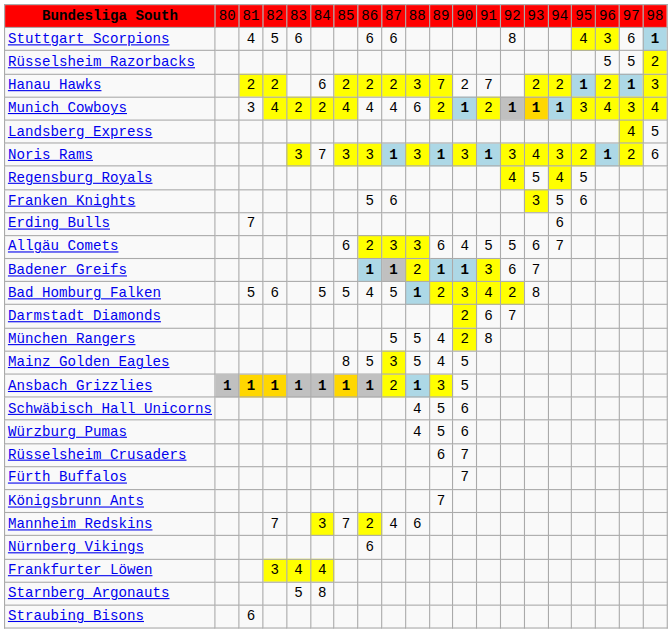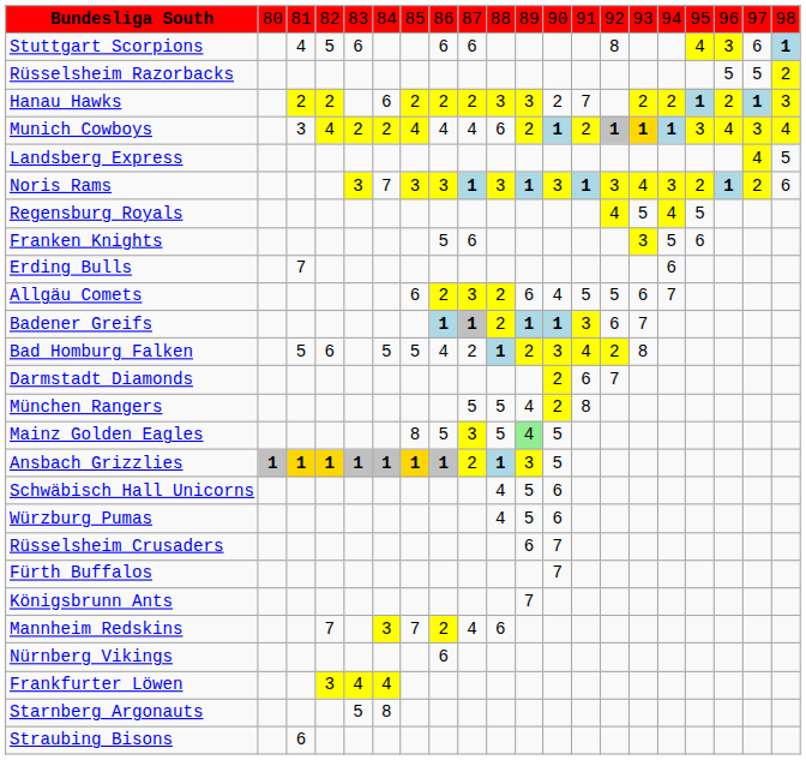 <table class="wikitable" style="text-align:center">
 <tr style="background:red">
 <td><strong>Bundesliga South</strong></td>
 <td>80</td>
 <td>81</td>
 <td>82</td>
 <td>83</td>
 <td>84</td>
 <td>85</td>
 <td>86</td>
 <td>87</td>
 <td>88</td>
 <td>89</td>
 <td>90</td>
 <td>91</td>
 <td>92</td>
 <td>93</td>
 <td>94</td>
 <td>95</td>
 <td>96</td>
 <td>97</td>
 <td>98</td>
 </tr>
 <tr>
 <td style="text-align:left"><a href='#'>Stuttgart Scorpions</a></td>
 <td></td>
 <td>4</td>
 <td>5</td>
 <td>6</td>
 <td></td>
 <td></td>
 <td>6</td>
 <td>6</td>
 <td></td>
 <td></td>
 <td></td>
 <td></td>
 <td>8</td>
 <td></td>
 <td></td>
 <td style="background:yellow">4</td>
 <td style="background:yellow">3</td>
 <td>6</td>
 <td style="background:lightblue"><strong>1</strong></td>
 </tr>
 <tr>
 <td style="text-align:left"><a href='#'>Rüsselsheim Razorbacks</a></td>
 <td></td>
 <td></td>
 <td></td>
 <td></td>
 <td></td>
 <td></td>
 <td></td>
 <td></td>
 <td></td>
 <td></td>
 <td></td>
 <td></td>
 <td></td>
 <td></td>
 <td></td>
 <td></td>
 <td>5</td>
 <td>5</td>
 <td style="background:yellow">2</td>
 </tr>
 <tr>
 <td style="text-align:left"><a href='#'>Hanau Hawks</a></td>
 <td></td>
 <td style="background:yellow">2</td>
 <td style="background:yellow">2</td>
 <td></td>
 <td>6</td>
 <td style="background:yellow">2</td>
 <td style="background:yellow">2</td>
 <td style="background:yellow">2</td>
 <td style="background:yellow">3</td>
-<td style="background:yellow">7</td>
+<td style="background:yellow">3</td>
 <td>2</td>
 <td>7</td>
 <td></td>
 <td style="background:yellow">2</td>
 <td style="background:yellow">2</td>
 <td style="background:lightblue"><strong>1</strong></td>
 <td style="background:yellow">2</td>
 <td style="background:lightblue"><strong>1</strong></td>
 <td style="background:yellow">3</td>
 </tr>
 <tr>
 <td style="text-align:left"><a href='#'>Munich Cowboys</a></td>
 <td></td>
 <td>3</td>
 <td style="background:yellow">4</td>
 <td style="background:yellow">2</td>
 <td style="background:yellow">2</td>
 <td style="background:yellow">4</td>
 <td>4</td>
 <td>4</td>
 <td>6</td>
 <td style="background:yellow">2</td>
 <td style="background:lightblue"><strong>1</strong></td>
 <td style="background:yellow">2</td>
 <td style="background:silver"><strong>1</strong></td>
 <td style="background:gold"><strong>1</strong></td>
 <td style="background:lightblue"><strong>1</strong></td>
 <td style="background:yellow">3</td>
 <td style="background:yellow">4</td>
 <td style="background:yellow">3</td>
 <td style="background:yellow">4</td>
 </tr>
 <tr>
 <td style="text-align:left"><a href='#'>Landsberg Express</a></td>
 <td></td>
 <td></td>
 <td></td>
 <td></td>
 <td></td>
 <td></td>
 <td></td>
 <td></td>
 <td></td>
 <td></td>
 <td></td>
 <td></td>
 <td></td>
 <td></td>
 <td></td>
 <td></td>
 <td></td>
 <td style="background:yellow">4</td>
 <td>5</td>
 </tr>
 <tr>
 <td style="text-align:left"><a href='#'>Noris Rams</a></td>
 <td></td>
 <td></td>
 <td></td>
 <td style="background:yellow">3</td>
 <td>7</td>
 <td style="background:yellow">3</td>
 <td style="background:yellow">3</td>
 <td style="background:lightblue"><strong>1</strong></td>
 <td style="background:yellow">3</td>
 <td style="background:lightblue"><strong>1</strong></td>
 <td style="background:yellow">3</td>
 <td style="background:lightblue"><strong>1</strong></td>
 <td style="background:yellow">3</td>
 <td style="background:yellow">4</td>
 <td style="background:yellow">3</td>
 <td style="background:yellow">2</td>
 <td style="background:lightblue"><strong>1</strong></td>
 <td style="background:yellow">2</td>
 <td>6</td>
 </tr>
 <tr>
 <td style="text-align:left"><a href='#'>Regensburg Royals</a></td>
 <td></td>
 <td></td>
 <td></td>
 <td></td>
 <td></td>
 <td></td>
 <td></td>
 <td></td>
 <td></td>
 <td></td>
 <td></td>
 <td></td>
 <td style="background:yellow">4</td>
 <td>5</td>
 <td style="background:yellow">4</td>
 <td>5</td>
 <td></td>
 <td></td>
 <td></td>
 </tr>
 <tr>
 <td style="text-align:left"><a href='#'>Franken Knights</a></td>
 <td></td>
 <td></td>
 <td></td>
 <td></td>
 <td></td>
 <td></td>
 <td>5</td>
 <td>6</td>
 <td></td>
 <td></td>
 <td></td>
 <td></td>
 <td></td>
 <td style="background:yellow">3</td>
 <td>5</td>
 <td>6</td>
 <td></td>
 <td></td>
 <td></td>
 </tr>
 <tr>
 <td style="text-align:left"><a href='#'>Erding Bulls</a></td>
 <td></td>
 <td>7</td>
 <td></td>
 <td></td>
 <td></td>
 <td></td>
 <td></td>
 <td></td>
 <td></td>
 <td></td>
 <td></td>
 <td></td>
 <td></td>
 <td></td>
 <td>6</td>
 <td></td>
 <td></td>
 <td></td>
 <td></td>
 </tr>
 <tr>
 <td style="text-align:left"><a href='#'>Allgäu Comets</a></td>
 <td></td>
 <td></td>
 <td></td>
 <td></td>
 <td></td>
 <td>6</td>
 <td style="background:yellow">2</td>
 <td style="background:yellow">3</td>
-<td style="background:yellow">3</td>
+<td style="background:yellow">2</td>
 <td>6</td>
 <td>4</td>
 <td>5</td>
 <td>5</td>
 <td>6</td>
 <td>7</td>
 <td></td>
 <td></td>
 <td></td>
 <td></td>
 </tr>
 <tr>
 <td style="text-align:left"><a href='#'>Badener Greifs</a></td>
 <td></td>
 <td></td>
 <td></td>
 <td></td>
 <td></td>
 <td></td>
 <td style="background:lightblue"><strong>1</strong></td>
 <td style="background:silver"><strong>1</strong></td>
 <td style="background:yellow">2</td>
 <td style="background:lightblue"><strong>1</strong></td>
 <td style="background:lightblue"><strong>1</strong></td>
 <td style="background:yellow">3</td>
 <td>6</td>
 <td>7</td>
 <td></td>
 <td></td>
 <td></td>
 <td></td>
 <td></td>
 </tr>
 <tr>
 <td style="text-align:left"><a href='#'>Bad Homburg Falken</a></td>
 <td></td>
 <td>5</td>
 <td>6</td>
 <td></td>
 <td>5</td>
 <td>5</td>
 <td>4</td>
-<td>5</td>
+<td>2</td>
 <td style="background:lightblue"><strong>1</strong></td>
 <td style="background:yellow">2</td>
 <td style="background:yellow">3</td>
 <td style="background:yellow">4</td>
 <td style="background:yellow">2</td>
 <td>8</td>
 <td></td>
 <td></td>
 <td></td>
 <td></td>
 <td></td>
 </tr>
 <tr>
 <td style="text-align:left"><a href='#'>Darmstadt Diamonds</a></td>
 <td></td>
 <td></td>
 <td></td>
 <td></td>
 <td></td>
 <td></td>
 <td></td>
 <td></td>
 <td></td>
 <td></td>
 <td style="background:yellow">2</td>
 <td>6</td>
 <td>7</td>
 <td></td>
 <td></td>
 <td></td>
 <td></td>
 <td></td>
 <td></td>
 </tr>
 <tr>
 <td style="text-align:left"><a href='#'>München Rangers</a></td>
 <td></td>
 <td></td>
 <td></td>
 <td></td>
 <td></td>
 <td></td>
 <td></td>
 <td>5</td>
 <td>5</td>
 <td>4</td>
 <td style="background:yellow">2</td>
 <td>8</td>
 <td></td>
 <td></td>
 <td></td>
 <td></td>
 <td></td>
 <td></td>
 <td></td>
 </tr>
 <tr>
 <td style="text-align:left"><a href='#'>Mainz Golden Eagles</a></td>
 <td></td>
 <td></td>
 <td></td>
 <td></td>
 <td></td>
 <td>8</td>
 <td>5</td>
 <td style="background:yellow">3</td>
 <td>5</td>
-<td>4</td>
+<td style="background: lightgreen;">4</td>
 <td>5</td>
 <td></td>
 <td></td>
 <td></td>
 <td></td>
 <td></td>
 <td></td>
 <td></td>
 <td></td>
 </tr>
 <tr>
 <td style="text-align:left"><a href='#'>Ansbach Grizzlies</a></td>
 <td style="background:silver"><strong>1</strong></td>
 <td style="background:gold"><strong>1</strong></td>
 <td style="background:gold"><strong>1</strong></td>
 <td style="background:silver"><strong>1</strong></td>
 <td style="background:silver"><strong>1</strong></td>
 <td style="background:gold"><strong>1</strong></td>
 <td style="background:silver"><strong>1</strong></td>
 <td style="background:yellow">2</td>
 <td style="background:lightblue"><strong>1</strong></td>
 <td style="background:yellow">3</td>
 <td>5</td>
 <td></td>
 <td></td>
 <td></td>
 <td></td>
 <td></td>
 <td></td>
 <td></td>
 <td></td>
 </tr>
 <tr>
 <td style="text-align:left"><a href='#'>Schwäbisch Hall Unicorns</a></td>
 <td></td>
 <td></td>
 <td></td>
 <td></td>
 <td></td>
 <td></td>
 <td></td>
 <td></td>
 <td>4</td>
 <td>5</td>
 <td>6</td>
 <td></td>
 <td></td>
 <td></td>
 <td></td>
 <td></td>
 <td></td>
 <td></td>
 <td></td>
 </tr>
 <tr>
 <td style="text-align:left"><a href='#'>Würzburg Pumas</a></td>
 <td></td>
 <td></td>
 <td></td>
 <td></td>
 <td></td>
 <td></td>
 <td></td>
 <td></td>
 <td>4</td>
 <td>5</td>
 <td>6</td>
 <td></td>
 <td></td>
 <td></td>
 <td></td>
 <td></td>
 <td></td>
 <td></td>
 <td></td>
 </tr>
 <tr>
 <td style="text-align:left"><a href='#'>Rüsselsheim Crusaders</a></td>
 <td></td>
 <td></td>
 <td></td>
 <td></td>
 <td></td>
 <td></td>
 <td></td>
 <td></td>
 <td></td>
 <td>6</td>
 <td>7</td>
 <td></td>
 <td></td>
 <td></td>
 <td></td>
 <td></td>
 <td></td>
 <td></td>
 <td></td>
 </tr>
 <tr>
 <td style="text-align:left"><a href='#'>Fürth Buffalos</a></td>
 <td></td>
 <td></td>
 <td></td>
 <td></td>
 <td></td>
 <td></td>
 <td></td>
 <td></td>
 <td></td>
 <td></td>
 <td>7</td>
 <td></td>
 <td></td>
 <td></td>
 <td></td>
 <td></td>
 <td></td>
 <td></td>
 <td></td>
 </tr>
 <tr>
 <td style="text-align:left"><a href='#'>Königsbrunn Ants</a></td>
 <td></td>
 <td></td>
 <td></td>
 <td></td>
 <td></td>
 <td></td>
 <td></td>
 <td></td>
 <td></td>
 <td>7</td>
 <td></td>
 <td></td>
 <td></td>
 <td></td>
 <td></td>
 <td></td>
 <td></td>
 <td></td>
 <td></td>
 </tr>
 <tr>
 <td style="text-align:left"><a href='#'>Mannheim Redskins</a></td>
 <td></td>
 <td></td>
 <td>7</td>
 <td></td>
 <td style="background:yellow">3</td>
 <td>7</td>
 <td style="background:yellow">2</td>
 <td>4</td>
 <td>6</td>
 <td></td>
 <td></td>
 <td></td>
 <td></td>
 <td></td>
 <td></td>
 <td></td>
 <td></td>
 <td></td>
 <td></td>
 </tr>
 <tr>
 <td style="text-align:left"><a href='#'>Nürnberg Vikings</a></td>
 <td></td>
 <td></td>
 <td></td>
 <td></td>
 <td></td>
 <td></td>
 <td>6</td>
 <td></td>
 <td></td>
 <td></td>
 <td></td>
 <td></td>
 <td></td>
 <td></td>
 <td></td>
 <td></td>
 <td></td>
 <td></td>
 <td></td>
 </tr>
 <tr>
 <td style="text-align:left"><a href='#'>Frankfurter Löwen</a></td>
 <td></td>
 <td></td>
 <td style="background:yellow">3</td>
 <td style="background:yellow">4</td>
 <td style="background:yellow">4</td>
 <td></td>
 <td></td>
 <td></td>
 <td></td>
 <td></td>
 <td></td>
 <td></td>
 <td></td>
 <td></td>
 <td></td>
 <td></td>
 <td></td>
 <td></td>
 <td></td>
 </tr>
 <tr>
 <td style="text-align:left"><a href='#'>Starnberg Argonauts</a></td>
 <td></td>
 <td></td>
 <td></td>
 <td>5</td>
 <td>8</td>
 <td></td>
 <td></td>
 <td></td>
 <td></td>
 <td></td>
 <td></td>
 <td></td>
 <td></td>
 <td></td>
 <td></td>
 <td></td>
 <td></td>
 <td></td>
 <td></td>
 </tr>
 <tr>
 <td style="text-align:left"><a href='#'>Straubing Bisons</a></td>
 <td></td>
 <td>6</td>
 <td></td>
 <td></td>
 <td></td>
 <td></td>
 <td></td>
 <td></td>
 <td></td>
 <td></td>
 <td></td>
 <td></td>
 <td></td>
 <td></td>
 <td></td>
 <td></td>
 <td></td>
 <td></td>
 <td></td>
 </tr>
 </table>
